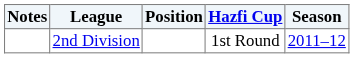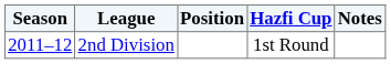 <table border="1" cellpadding="2" style="border-collapse:collapse; text-align:center; font-size:normal;">
 <tr style="background:#f0f6fa;">
-<th>Notes</th>
+<th>Season</th>
 <th>League</th>
 <th>Position</th>
 <th><a href='#'>Hazfi Cup</a></th>
-<th>Season</th>
+<th>Notes</th>
 </tr>
 <tr>
-<td></td>
+<td><a href='#'>2011–12</a></td>
 <td><a href='#'>2nd Division</a></td>
 <td></td>
 <td>1st Round</td>
-<td><a href='#'>2011–12</a></td>
+<td></td>
 </tr>
 </table>
